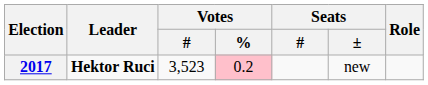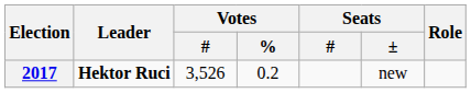 <table class=wikitable style="text-align:center">
 <tr>
 <th rowspan=2>Election</th>
 <th rowspan=2>Leader</th>
 <th colspan=2>Votes</th>
 <th colspan=2>Seats</th>
 <th rowspan=2>Role</th>
 </tr>
 <tr>
 <th style="width:50px">#</th>
 <th style="width:50px">%</th>
 <th style="width:50px">#</th>
 <th style="width:50px">±</th>
 </tr>
 <tr>
 <th><a href='#'>2017</a></th>
 <td><strong>Hektor Ruci</strong></td>
-<td>3,523</td>
-<td style="background: pink;">0.2</td>
+<td>3,526</td>
+<td>0.2</td>
 <td style="text-align:right;"></td>
 <td>new</td>
 <td></td>
 </tr>
 </table>
